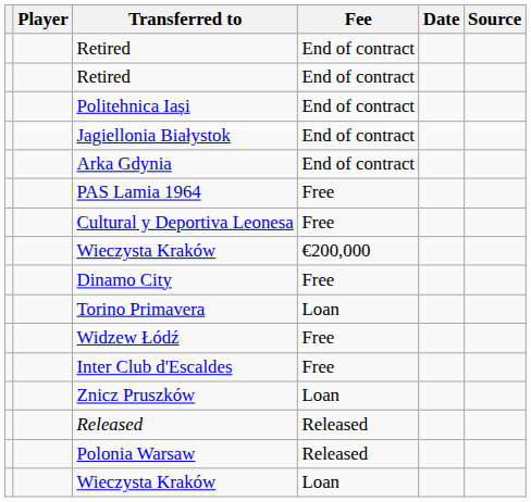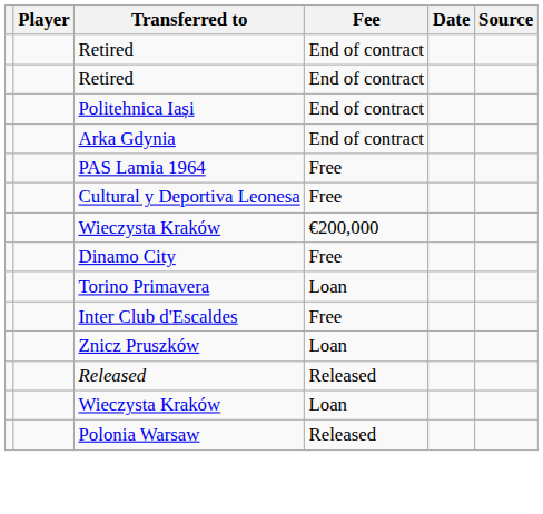 <table class="wikitable plainrowheaders sortable">
 <tr>
 <th></th>
 <th scope="col">Player</th>
 <th>Transferred to</th>
 <th>Fee</th>
 <th scope="col">Date</th>
 <th scope="col">Source</th>
 </tr>
 <tr>
 <td align="center"></td>
 <td> </td>
 <td> Retired</td>
 <td>End of contract</td>
 <td></td>
 <td></td>
 </tr>
 <tr>
 <td align="center"></td>
 <td> </td>
 <td> Retired</td>
 <td>End of contract</td>
 <td></td>
 <td></td>
 </tr>
 <tr>
 <td align="center"></td>
 <td> </td>
 <td> <a href='#'>Politehnica Iași</a></td>
-<td>End of contract</td>
-<td></td>
-<td></td>
-</tr>
-<tr>
-<td align="center"></td>
-<td> </td>
-<td> <a href='#'>Jagiellonia Białystok</a></td>
 <td>End of contract</td>
 <td></td>
 <td></td>
 </tr>
 <tr>
 <td align="center"></td>
 <td> </td>
 <td> <a href='#'>Arka Gdynia</a></td>
 <td>End of contract</td>
 <td></td>
 <td></td>
 </tr>
 <tr>
 <td align="center"></td>
 <td> </td>
 <td> <a href='#'>PAS Lamia 1964</a></td>
 <td>Free</td>
 <td></td>
 <td></td>
 </tr>
 <tr>
 <td align="center"></td>
 <td> </td>
 <td> <a href='#'>Cultural y Deportiva Leonesa</a></td>
 <td>Free</td>
 <td></td>
 <td></td>
 </tr>
 <tr>
 <td align="center"></td>
 <td> </td>
 <td> <a href='#'>Wieczysta Kraków</a></td>
 <td>€200,000</td>
 <td></td>
 <td></td>
 </tr>
 <tr>
 <td align="center"></td>
 <td> </td>
 <td> <a href='#'>Dinamo City</a></td>
 <td>Free</td>
 <td></td>
 <td></td>
 </tr>
 <tr>
 <td align="center"></td>
 <td> </td>
 <td> <a href='#'>Torino Primavera</a></td>
 <td>Loan</td>
 <td></td>
 <td></td>
 </tr>
 <tr>
 <td align="center"></td>
 <td> </td>
-<td> <a href='#'>Widzew Łódź</a></td>
-<td>Free</td>
-<td></td>
-<td></td>
-</tr>
-<tr>
-<td align="center"></td>
-<td> </td>
 <td> <a href='#'>Inter Club d'Escaldes</a></td>
 <td>Free</td>
 <td></td>
 <td></td>
 </tr>
 <tr>
 <td align="center"></td>
 <td> </td>
 <td> <a href='#'>Znicz Pruszków</a></td>
 <td>Loan</td>
 <td></td>
 <td></td>
 </tr>
 <tr>
 <td align="center"></td>
 <td> </td>
 <td> <em>Released</em></td>
 <td>Released</td>
 <td></td>
 <td></td>
 </tr>
 <tr>
 <td align="center"></td>
 <td> </td>
-<td> <a href='#'>Polonia Warsaw</a></td>
-<td>Released</td>
+<td> <a href='#'>Wieczysta Kraków</a></td>
+<td>Loan</td>
 <td></td>
 <td></td>
 </tr>
 <tr>
 <td align="center"></td>
 <td> </td>
-<td> <a href='#'>Wieczysta Kraków</a></td>
-<td>Loan</td>
+<td> <a href='#'>Polonia Warsaw</a></td>
+<td>Released</td>
 <td></td>
 <td></td>
 </tr>
 </table>
